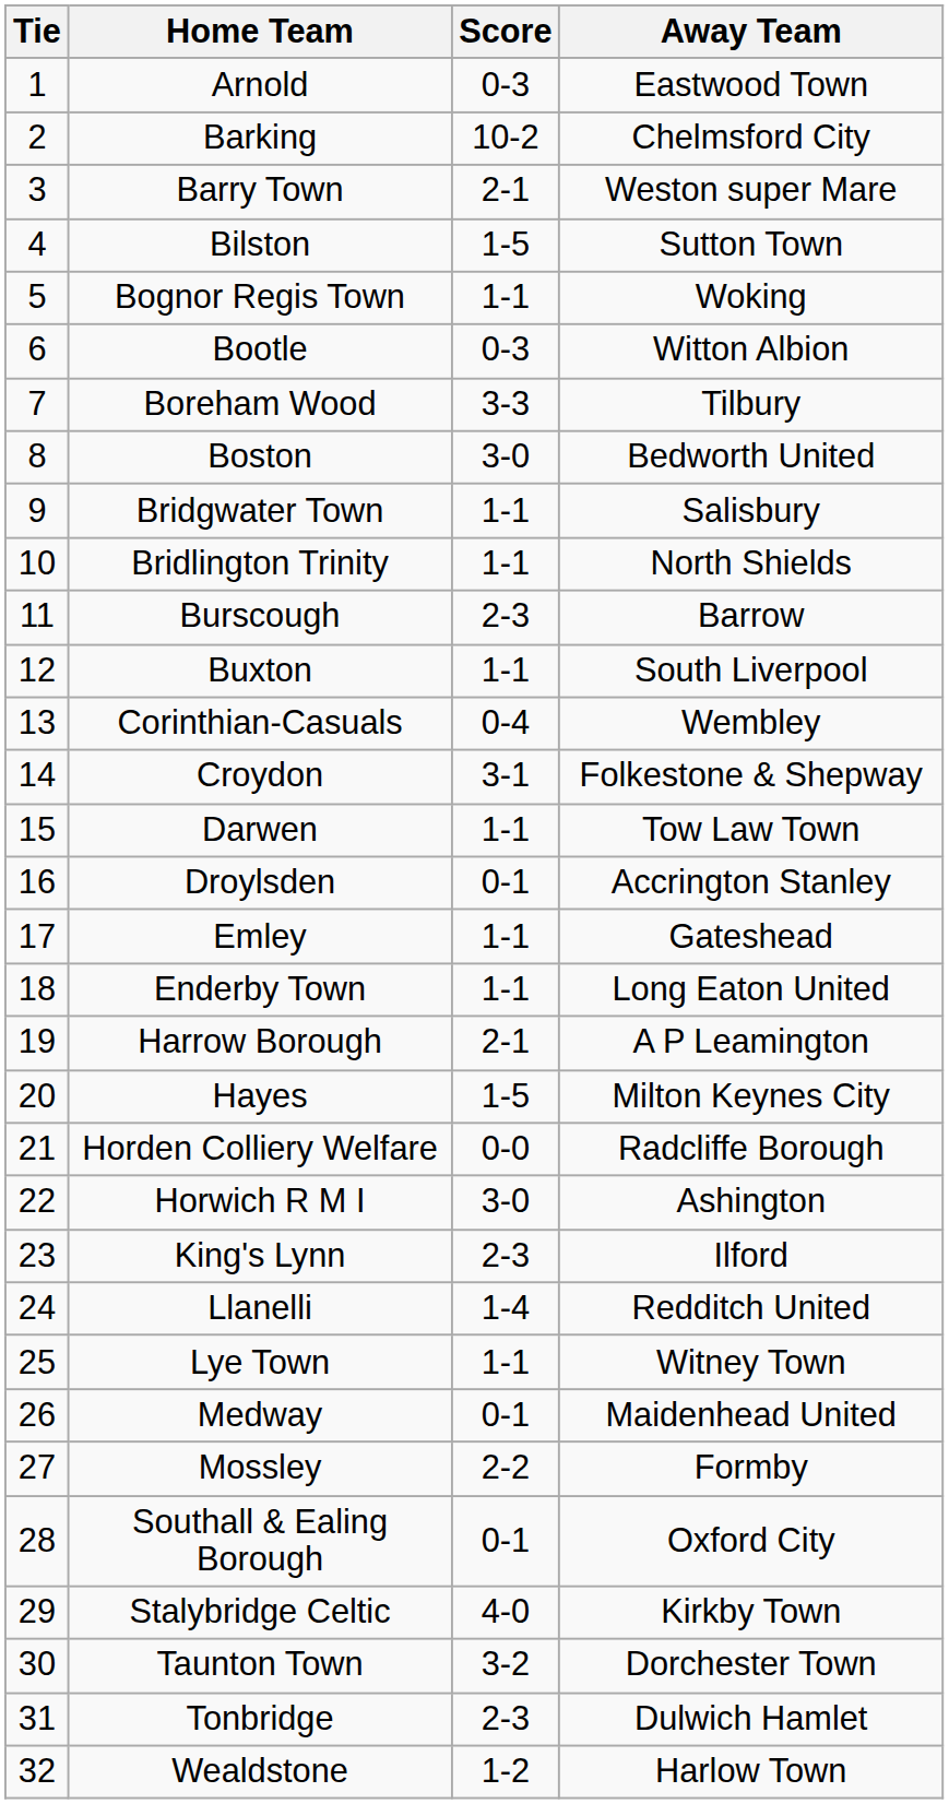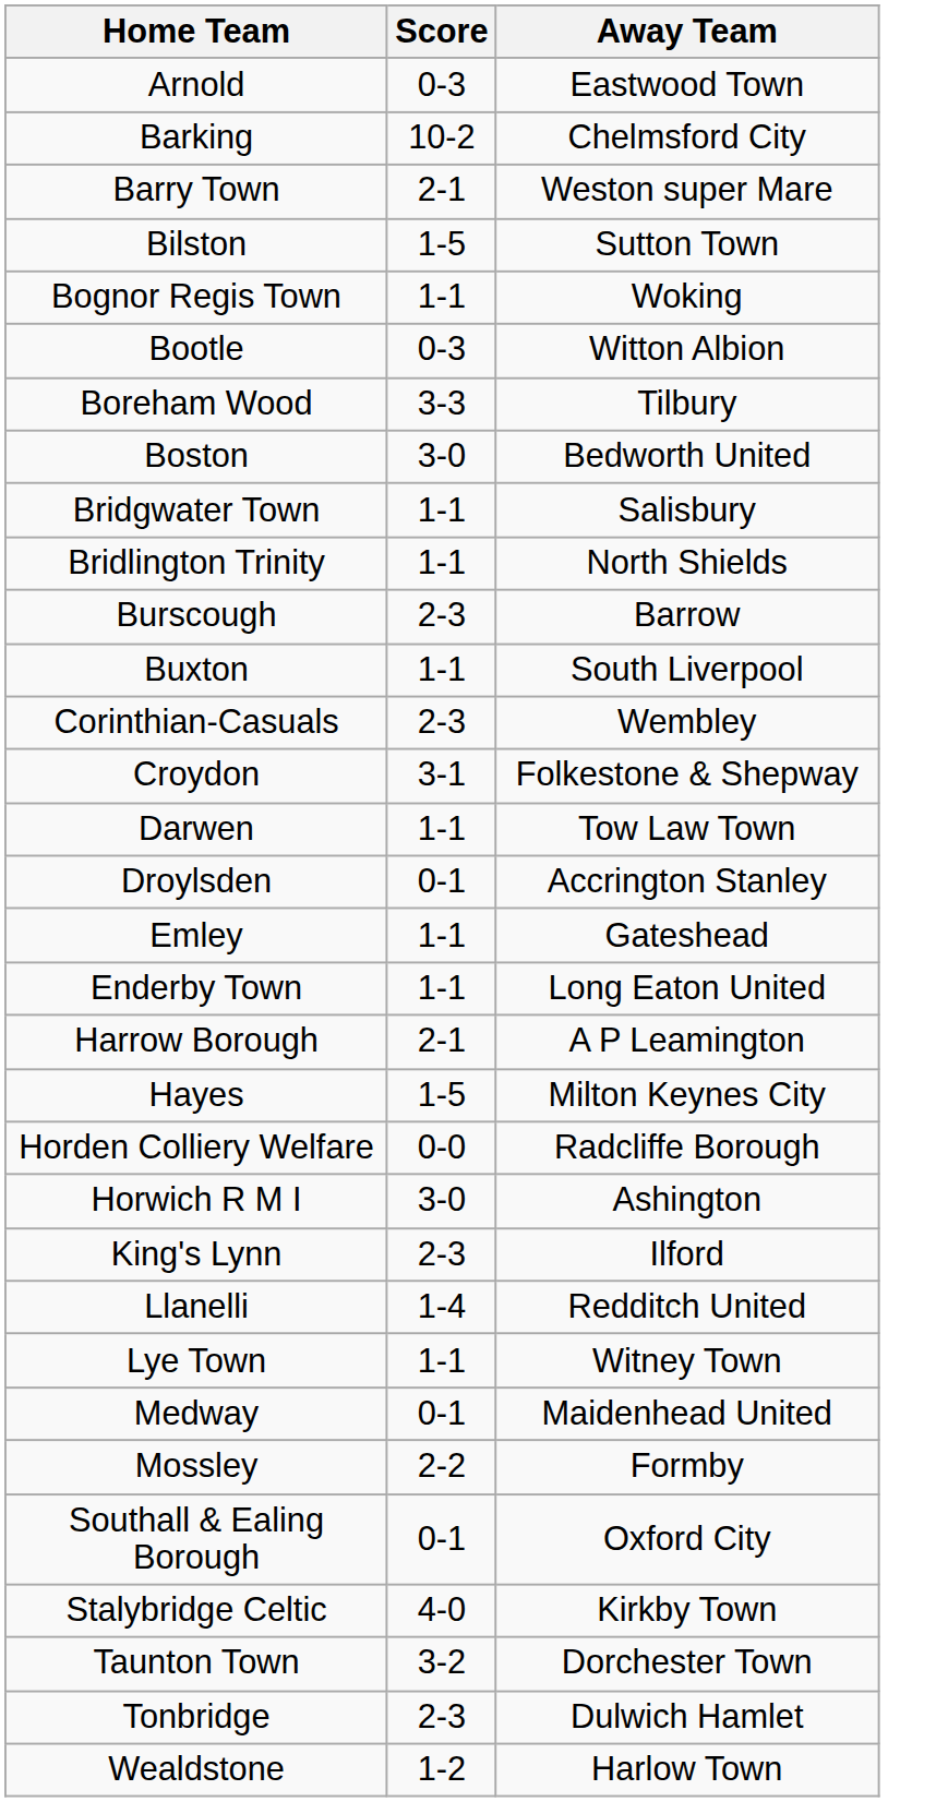 <table class="wikitable" style="text-align:center;">
 <tr>
-<th width=20>Tie</th>
 <th width=175>Home Team</th>
 <th width=20>Score</th>
 <th width=175>Away Team</th>
 </tr>
 <tr>
-<td>1</td>
 <td>Arnold</td>
 <td>0-3</td>
 <td>Eastwood Town</td>
 </tr>
 <tr>
-<td>2</td>
 <td>Barking</td>
 <td>10-2</td>
 <td>Chelmsford City</td>
 </tr>
 <tr>
-<td>3</td>
 <td>Barry Town</td>
 <td>2-1</td>
 <td>Weston super Mare</td>
 </tr>
 <tr>
-<td>4</td>
 <td>Bilston</td>
 <td>1-5</td>
 <td>Sutton Town</td>
 </tr>
 <tr>
-<td>5</td>
 <td>Bognor Regis Town</td>
 <td>1-1</td>
 <td>Woking</td>
 </tr>
 <tr>
-<td>6</td>
 <td>Bootle</td>
 <td>0-3</td>
 <td>Witton Albion</td>
 </tr>
 <tr>
-<td>7</td>
 <td>Boreham Wood</td>
 <td>3-3</td>
 <td>Tilbury</td>
 </tr>
 <tr>
-<td>8</td>
 <td>Boston</td>
 <td>3-0</td>
 <td>Bedworth United</td>
 </tr>
 <tr>
-<td>9</td>
 <td>Bridgwater Town</td>
 <td>1-1</td>
 <td>Salisbury</td>
 </tr>
 <tr>
-<td>10</td>
 <td>Bridlington Trinity</td>
 <td>1-1</td>
 <td>North Shields</td>
 </tr>
 <tr>
-<td>11</td>
 <td>Burscough</td>
 <td>2-3</td>
 <td>Barrow</td>
 </tr>
 <tr>
-<td>12</td>
 <td>Buxton</td>
 <td>1-1</td>
 <td>South Liverpool</td>
 </tr>
 <tr>
-<td>13</td>
 <td>Corinthian-Casuals</td>
-<td>0-4</td>
+<td>2-3</td>
 <td>Wembley</td>
 </tr>
 <tr>
-<td>14</td>
 <td>Croydon</td>
 <td>3-1</td>
 <td>Folkestone & Shepway</td>
 </tr>
 <tr>
-<td>15</td>
 <td>Darwen</td>
 <td>1-1</td>
 <td>Tow Law Town</td>
 </tr>
 <tr>
-<td>16</td>
 <td>Droylsden</td>
 <td>0-1</td>
 <td>Accrington Stanley</td>
 </tr>
 <tr>
-<td>17</td>
 <td>Emley</td>
 <td>1-1</td>
 <td>Gateshead</td>
 </tr>
 <tr>
-<td>18</td>
 <td>Enderby Town</td>
 <td>1-1</td>
 <td>Long Eaton United</td>
 </tr>
 <tr>
-<td>19</td>
 <td>Harrow Borough</td>
 <td>2-1</td>
 <td>A P Leamington</td>
 </tr>
 <tr>
-<td>20</td>
 <td>Hayes</td>
 <td>1-5</td>
 <td>Milton Keynes City</td>
 </tr>
 <tr>
-<td>21</td>
 <td>Horden Colliery Welfare</td>
 <td>0-0</td>
 <td>Radcliffe Borough</td>
 </tr>
 <tr>
-<td>22</td>
 <td>Horwich R M I</td>
 <td>3-0</td>
 <td>Ashington</td>
 </tr>
 <tr>
-<td>23</td>
 <td>King's Lynn</td>
 <td>2-3</td>
 <td>Ilford</td>
 </tr>
 <tr>
-<td>24</td>
 <td>Llanelli</td>
 <td>1-4</td>
 <td>Redditch United</td>
 </tr>
 <tr>
-<td>25</td>
 <td>Lye Town</td>
 <td>1-1</td>
 <td>Witney Town</td>
 </tr>
 <tr>
-<td>26</td>
 <td>Medway</td>
 <td>0-1</td>
 <td>Maidenhead United</td>
 </tr>
 <tr>
-<td>27</td>
 <td>Mossley</td>
 <td>2-2</td>
 <td>Formby</td>
 </tr>
 <tr>
-<td>28</td>
 <td>Southall & Ealing Borough</td>
 <td>0-1</td>
 <td>Oxford City</td>
 </tr>
 <tr>
-<td>29</td>
 <td>Stalybridge Celtic</td>
 <td>4-0</td>
 <td>Kirkby Town</td>
 </tr>
 <tr>
-<td>30</td>
 <td>Taunton Town</td>
 <td>3-2</td>
 <td>Dorchester Town</td>
 </tr>
 <tr>
-<td>31</td>
 <td>Tonbridge</td>
 <td>2-3</td>
 <td>Dulwich Hamlet</td>
 </tr>
 <tr>
-<td>32</td>
 <td>Wealdstone</td>
 <td>1-2</td>
 <td>Harlow Town</td>
 </tr>
 </table>
